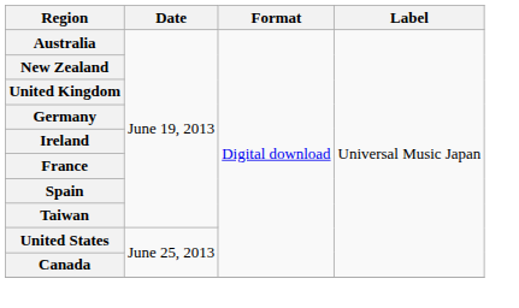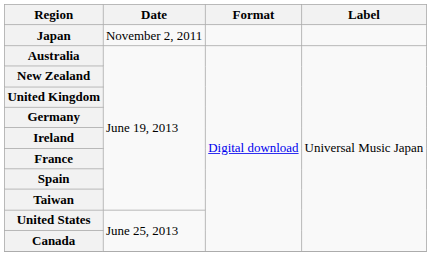 <table class="wikitable plainrowheaders">
 <tr>
 <th scope="col">Region</th>
 <th scope="col">Date</th>
 <th scope="col">Format</th>
 <th scope="col">Label</th>
+</tr>
+<tr>
+<th scope="row">Japan</th>
+<td>November 2, 2011</td>
+<td></td>
+<td></td>
 </tr>
 <tr>
 <th scope="row">Australia</th>
 <td rowspan="8">June 19, 2013</td>
 <td rowspan="10"><a href='#'>Digital download</a></td>
 <td rowspan="10">Universal Music Japan</td>
 </tr>
 <tr>
 <th scope="row">New Zealand</th>
 </tr>
 <tr>
 <th scope="row">United Kingdom</th>
 </tr>
 <tr>
 <th scope="row">Germany</th>
 </tr>
 <tr>
 <th scope="row">Ireland</th>
 </tr>
 <tr>
 <th scope="row">France</th>
 </tr>
 <tr>
 <th scope="row">Spain</th>
 </tr>
 <tr>
 <th scope="row">Taiwan</th>
 </tr>
 <tr>
 <th scope="row">United States</th>
 <td rowspan="2">June 25, 2013</td>
 </tr>
 <tr>
 <th scope="row">Canada</th>
 </tr>
 <tr>
 </tr>
 </table>
